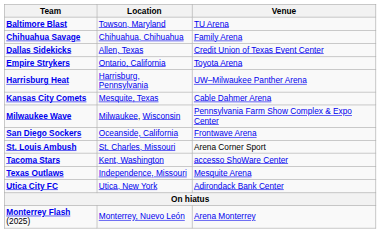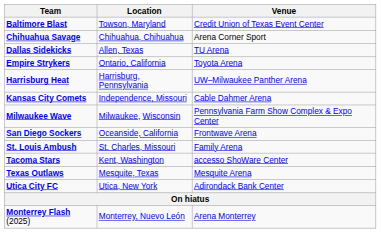 <table class="wikitable" style="font-size:85%">
 <tr>
 <th>Team</th>
 <th>Location</th>
 <th>Venue</th>
 </tr>
 <tr>
 <td><strong><a href='#'>Baltimore Blast</a></strong></td>
 <td><a href='#'>Towson, Maryland</a></td>
-<td><a href='#'>TU Arena</a></td>
+<td><a href='#'>Credit Union of Texas Event Center</a></td>
 </tr>
 <tr>
 <td><strong><a href='#'>Chihuahua Savage</a></strong></td>
 <td><a href='#'>Chihuahua, Chihuahua</a></td>
-<td><a href='#'>Family Arena</a></td>
+<td>Arena Corner Sport</td>
 </tr>
 <tr>
 <td><strong><a href='#'>Dallas Sidekicks</a></strong></td>
 <td><a href='#'>Allen, Texas</a></td>
-<td><a href='#'>Credit Union of Texas Event Center</a></td>
+<td><a href='#'>TU Arena</a></td>
 </tr>
 <tr>
 <td><strong><a href='#'>Empire Strykers</a></strong></td>
 <td><a href='#'>Ontario, California</a></td>
 <td><a href='#'>Toyota Arena</a></td>
 </tr>
 <tr>
 <td><strong><a href='#'>Harrisburg Heat</a></strong></td>
 <td><a href='#'>Harrisburg, Pennsylvania</a></td>
 <td><a href='#'>UW–Milwaukee Panther Arena</a></td>
 </tr>
 <tr>
 <td><strong><a href='#'>Kansas City Comets</a></strong></td>
-<td><a href='#'>Mesquite, Texas</a></td>
+<td><a href='#'>Independence, Missouri</a></td>
 <td><a href='#'>Cable Dahmer Arena</a></td>
 </tr>
 <tr>
 <td><strong><a href='#'>Milwaukee Wave</a></strong></td>
 <td><a href='#'>Milwaukee</a>, <a href='#'>Wisconsin</a></td>
 <td><a href='#'>Pennsylvania Farm Show Complex & Expo Center</a></td>
 </tr>
 <tr>
 <td><strong><a href='#'>San Diego Sockers</a></strong></td>
 <td><a href='#'>Oceanside, California</a></td>
 <td><a href='#'>Frontwave Arena</a></td>
 </tr>
 <tr>
 <td><strong><a href='#'>St. Louis Ambush</a></strong></td>
 <td><a href='#'>St. Charles, Missouri</a></td>
-<td>Arena Corner Sport</td>
+<td><a href='#'>Family Arena</a></td>
 </tr>
 <tr>
 <td><strong><a href='#'>Tacoma Stars</a></strong></td>
 <td><a href='#'>Kent, Washington</a></td>
 <td><a href='#'>accesso ShoWare Center</a></td>
 </tr>
 <tr>
 <td><strong><a href='#'>Texas Outlaws</a></strong></td>
-<td><a href='#'>Independence, Missouri</a></td>
+<td><a href='#'>Mesquite, Texas</a></td>
 <td><a href='#'>Mesquite Arena</a></td>
 </tr>
 <tr>
 <td><strong><a href='#'>Utica City FC</a></strong></td>
 <td><a href='#'>Utica, New York</a></td>
 <td><a href='#'>Adirondack Bank Center</a></td>
 </tr>
 <tr>
 <th colspan="4">On hiatus</th>
 </tr>
 <tr>
 <td><strong><a href='#'>Monterrey Flash</a></strong> (2025)</td>
 <td><a href='#'>Monterrey, Nuevo León</a></td>
 <td><a href='#'>Arena Monterrey</a></td>
 </tr>
 </table>
